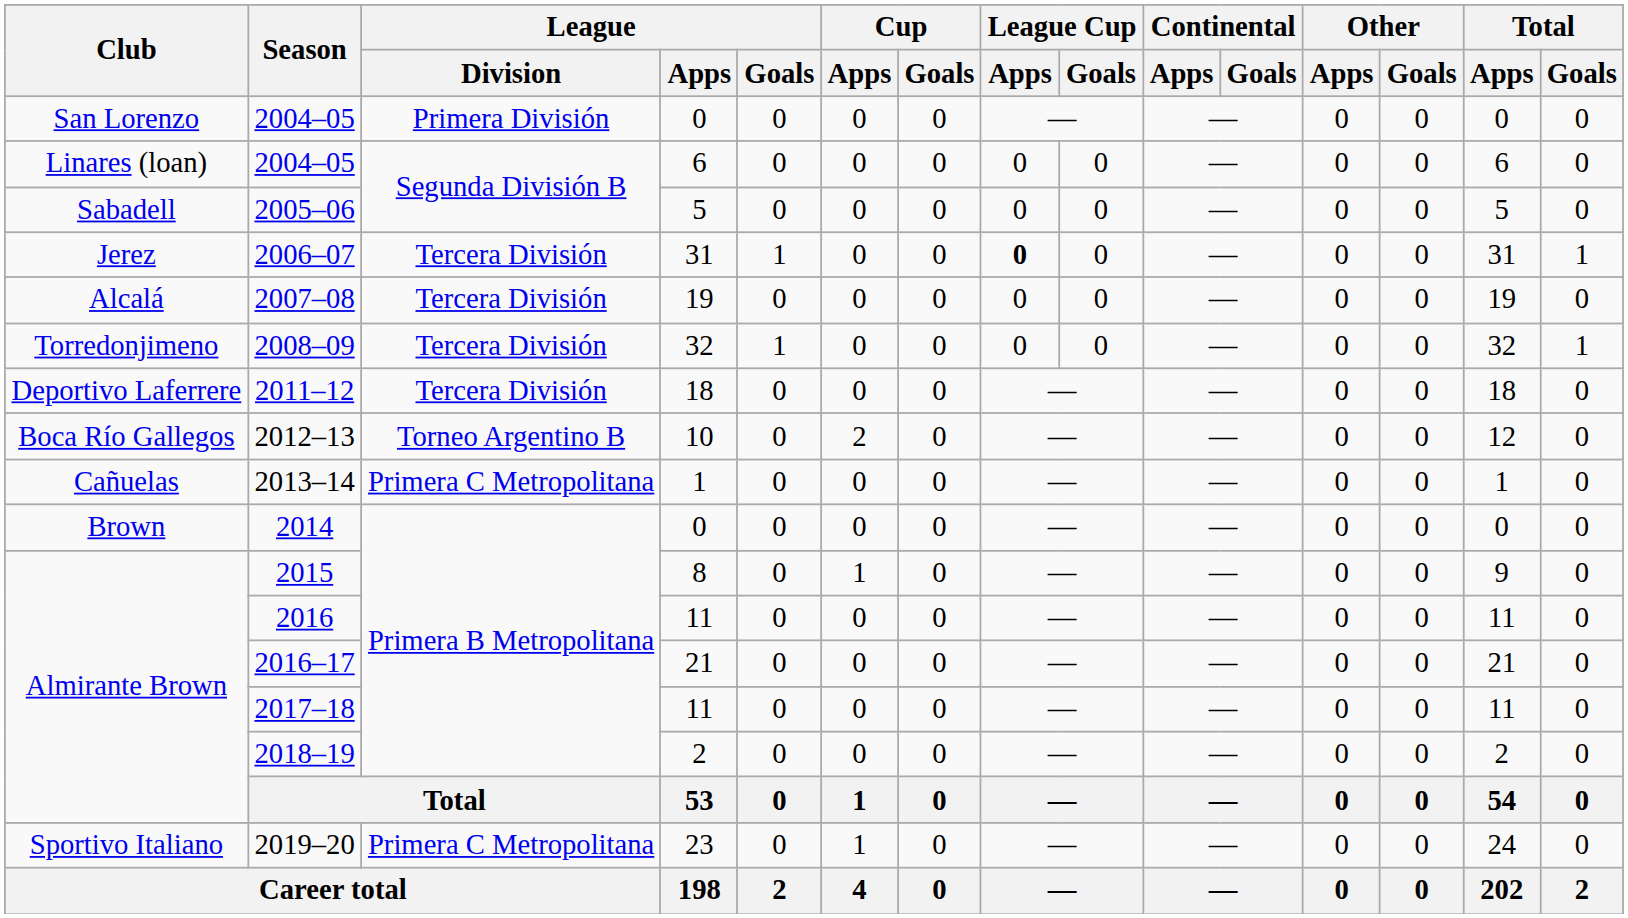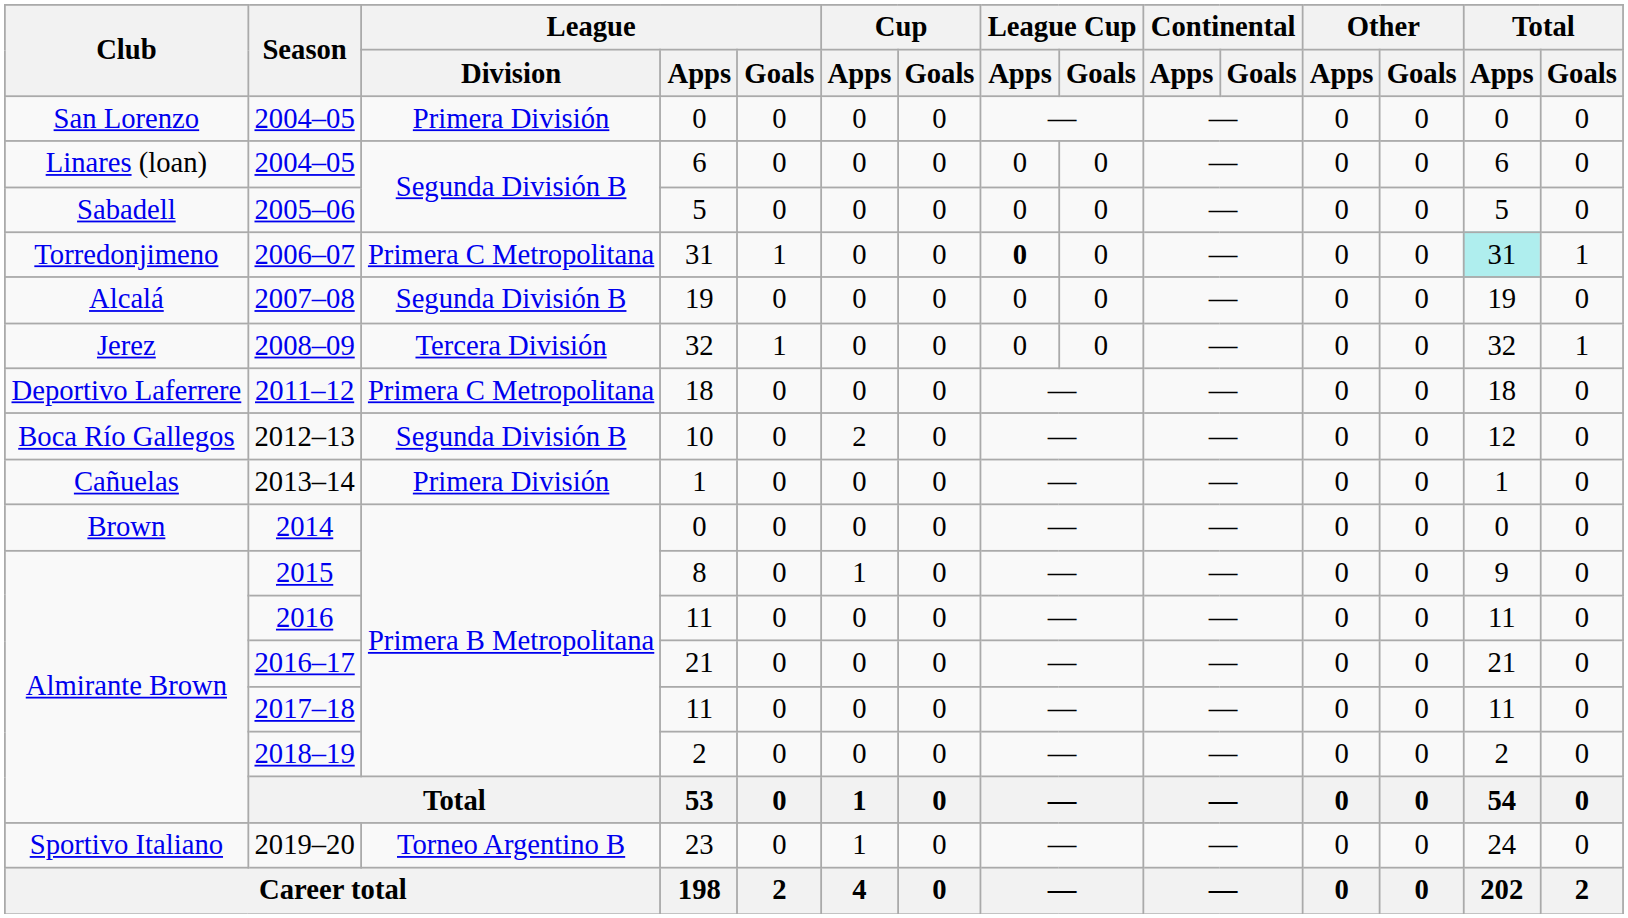 <table class="wikitable" style="text-align:center">
 <tr>
 <th rowspan="2">Club</th>
 <th rowspan="2">Season</th>
 <th colspan="3">League</th>
 <th colspan="2">Cup</th>
 <th colspan="2">League Cup</th>
 <th colspan="2">Continental</th>
 <th colspan="2">Other</th>
 <th colspan="2">Total</th>
 </tr>
 <tr>
 <th>Division</th>
 <th>Apps</th>
 <th>Goals</th>
 <th>Apps</th>
 <th>Goals</th>
 <th>Apps</th>
 <th>Goals</th>
 <th>Apps</th>
 <th>Goals</th>
 <th>Apps</th>
 <th>Goals</th>
 <th>Apps</th>
 <th>Goals</th>
 </tr>
 <tr>
 <td rowspan="1"><a href='#'>San Lorenzo</a></td>
 <td><a href='#'>2004–05</a></td>
 <td rowspan="1"><a href='#'>Primera División</a></td>
 <td>0</td>
 <td>0</td>
 <td>0</td>
 <td>0</td>
 <td colspan="2">—</td>
 <td colspan="2">—</td>
 <td>0</td>
 <td>0</td>
 <td>0</td>
 <td>0</td>
 </tr>
 <tr>
 <td rowspan="1"><a href='#'>Linares</a> (loan)</td>
 <td><a href='#'>2004–05</a></td>
 <td rowspan="2"><a href='#'>Segunda División B</a></td>
 <td>6</td>
 <td>0</td>
 <td>0</td>
 <td>0</td>
 <td>0</td>
 <td>0</td>
 <td colspan="2">—</td>
 <td>0</td>
 <td>0</td>
 <td>6</td>
 <td>0</td>
 </tr>
 <tr>
 <td rowspan="1"><a href='#'>Sabadell</a></td>
 <td><a href='#'>2005–06</a></td>
 <td>5</td>
 <td>0</td>
 <td>0</td>
 <td>0</td>
 <td>0</td>
 <td>0</td>
 <td colspan="2">—</td>
 <td>0</td>
 <td>0</td>
 <td>5</td>
 <td>0</td>
 </tr>
 <tr>
-<td rowspan="1"><a href='#'>Jerez</a></td>
+<td rowspan="1"><a href='#'>Torredonjimeno</a></td>
 <td><a href='#'>2006–07</a></td>
-<td rowspan="1"><a href='#'>Tercera División</a></td>
+<td rowspan="1"><a href='#'>Primera C Metropolitana</a></td>
 <td>31</td>
 <td>1</td>
 <td>0</td>
 <td>0</td>
 <td><strong>0</strong></td>
 <td>0</td>
 <td colspan="2">—</td>
 <td>0</td>
 <td>0</td>
-<td>31</td>
+<td style="background: paleturquoise;">31</td>
 <td>1</td>
 </tr>
 <tr>
 <td rowspan="1"><a href='#'>Alcalá</a></td>
 <td><a href='#'>2007–08</a></td>
-<td rowspan="1"><a href='#'>Tercera División</a></td>
+<td rowspan="1"><a href='#'>Segunda División B</a></td>
 <td>19</td>
 <td>0</td>
 <td>0</td>
 <td>0</td>
 <td>0</td>
 <td>0</td>
 <td colspan="2">—</td>
 <td>0</td>
 <td>0</td>
 <td>19</td>
 <td>0</td>
 </tr>
 <tr>
-<td rowspan="1"><a href='#'>Torredonjimeno</a></td>
+<td rowspan="1"><a href='#'>Jerez</a></td>
 <td><a href='#'>2008–09</a></td>
 <td rowspan="1"><a href='#'>Tercera División</a></td>
 <td>32</td>
 <td>1</td>
 <td>0</td>
 <td>0</td>
 <td>0</td>
 <td>0</td>
 <td colspan="2">—</td>
 <td>0</td>
 <td>0</td>
 <td>32</td>
 <td>1</td>
 </tr>
 <tr>
 <td rowspan="1"><a href='#'>Deportivo Laferrere</a></td>
 <td><a href='#'>2011–12</a></td>
-<td rowspan="1"><a href='#'>Tercera División</a></td>
+<td rowspan="1"><a href='#'>Primera C Metropolitana</a></td>
 <td>18</td>
 <td>0</td>
 <td>0</td>
 <td>0</td>
 <td colspan="2">—</td>
 <td colspan="2">—</td>
 <td>0</td>
 <td>0</td>
 <td>18</td>
 <td>0</td>
 </tr>
 <tr>
 <td rowspan="1"><a href='#'>Boca Río Gallegos</a></td>
 <td>2012–13</td>
-<td rowspan="1"><a href='#'>Torneo Argentino B</a></td>
+<td rowspan="1"><a href='#'>Segunda División B</a></td>
 <td>10</td>
 <td>0</td>
 <td>2</td>
 <td>0</td>
 <td colspan="2">—</td>
 <td colspan="2">—</td>
 <td>0</td>
 <td>0</td>
 <td>12</td>
 <td>0</td>
 </tr>
 <tr>
 <td rowspan="1"><a href='#'>Cañuelas</a></td>
 <td>2013–14</td>
-<td rowspan="1"><a href='#'>Primera C Metropolitana</a></td>
+<td rowspan="1"><a href='#'>Primera División</a></td>
 <td>1</td>
 <td>0</td>
 <td>0</td>
 <td>0</td>
 <td colspan="2">—</td>
 <td colspan="2">—</td>
 <td>0</td>
 <td>0</td>
 <td>1</td>
 <td>0</td>
 </tr>
 <tr>
 <td rowspan="1"><a href='#'>Brown</a></td>
 <td><a href='#'>2014</a></td>
 <td rowspan="6"><a href='#'>Primera B Metropolitana</a></td>
 <td>0</td>
 <td>0</td>
 <td>0</td>
 <td>0</td>
 <td colspan="2">—</td>
 <td colspan="2">—</td>
 <td>0</td>
 <td>0</td>
 <td>0</td>
 <td>0</td>
 </tr>
 <tr>
 <td rowspan="6"><a href='#'>Almirante Brown</a></td>
 <td><a href='#'>2015</a></td>
 <td>8</td>
 <td>0</td>
 <td>1</td>
 <td>0</td>
 <td colspan="2">—</td>
 <td colspan="2">—</td>
 <td>0</td>
 <td>0</td>
 <td>9</td>
 <td>0</td>
 </tr>
 <tr>
 <td><a href='#'>2016</a></td>
 <td>11</td>
 <td>0</td>
 <td>0</td>
 <td>0</td>
 <td colspan="2">—</td>
 <td colspan="2">—</td>
 <td>0</td>
 <td>0</td>
 <td>11</td>
 <td>0</td>
 </tr>
 <tr>
 <td><a href='#'>2016–17</a></td>
 <td>21</td>
 <td>0</td>
 <td>0</td>
 <td>0</td>
 <td colspan="2">—</td>
 <td colspan="2">—</td>
 <td>0</td>
 <td>0</td>
 <td>21</td>
 <td>0</td>
 </tr>
 <tr>
 <td><a href='#'>2017–18</a></td>
 <td>11</td>
 <td>0</td>
 <td>0</td>
 <td>0</td>
 <td colspan="2">—</td>
 <td colspan="2">—</td>
 <td>0</td>
 <td>0</td>
 <td>11</td>
 <td>0</td>
 </tr>
 <tr>
 <td><a href='#'>2018–19</a></td>
 <td>2</td>
 <td>0</td>
 <td>0</td>
 <td>0</td>
 <td colspan="2">—</td>
 <td colspan="2">—</td>
 <td>0</td>
 <td>0</td>
 <td>2</td>
 <td>0</td>
 </tr>
 <tr>
 <th colspan="2">Total</th>
 <th>53</th>
 <th>0</th>
 <th>1</th>
 <th>0</th>
 <th colspan="2">—</th>
 <th colspan="2">—</th>
 <th>0</th>
 <th>0</th>
 <th>54</th>
 <th>0</th>
 </tr>
 <tr>
 <td rowspan="1"><a href='#'>Sportivo Italiano</a></td>
 <td>2019–20</td>
-<td rowspan="1"><a href='#'>Primera C Metropolitana</a></td>
+<td rowspan="1"><a href='#'>Torneo Argentino B</a></td>
 <td>23</td>
 <td>0</td>
 <td>1</td>
 <td>0</td>
 <td colspan="2">—</td>
 <td colspan="2">—</td>
 <td>0</td>
 <td>0</td>
 <td>24</td>
 <td>0</td>
 </tr>
 <tr>
 <th colspan="3">Career total</th>
 <th>198</th>
 <th>2</th>
 <th>4</th>
 <th>0</th>
 <th colspan="2">—</th>
 <th colspan="2">—</th>
 <th>0</th>
 <th>0</th>
 <th>202</th>
 <th>2</th>
 </tr>
 </table>
